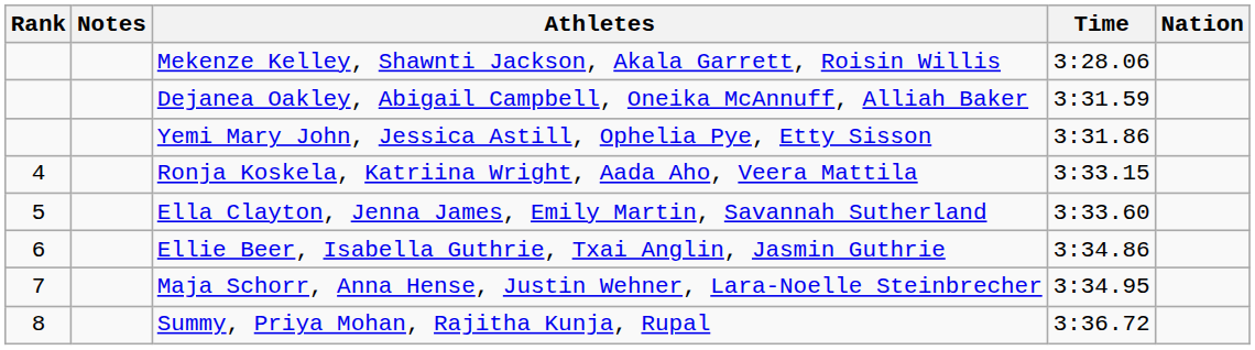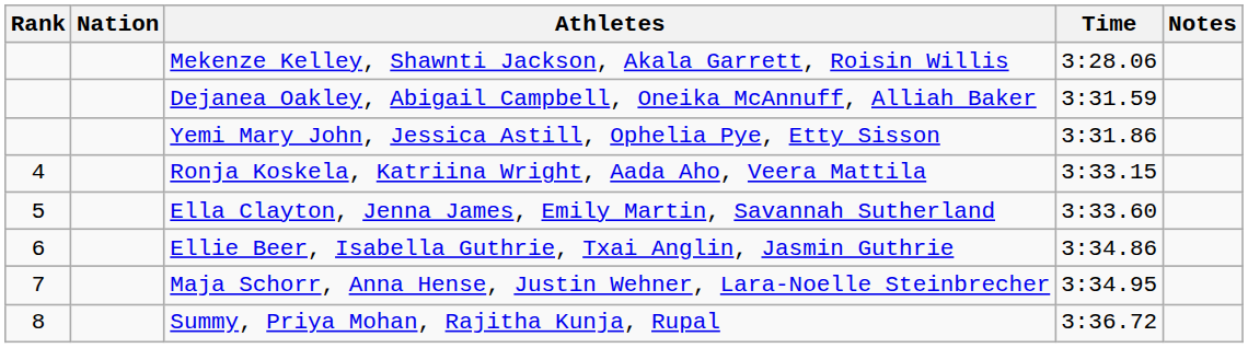 <table class="wikitable sortable" style="text-align:center">
 <tr>
 <th>Rank</th>
-<th>Notes</th>
+<th>Nation</th>
 <th>Athletes</th>
 <th>Time</th>
-<th>Nation</th>
+<th>Notes</th>
 </tr>
 <tr>
 <td></td>
-<td></td>
+<td align=left></td>
 <td align=left><a href='#'>Mekenze Kelley</a>, <a href='#'>Shawnti Jackson</a>, <a href='#'>Akala Garrett</a>, <a href='#'>Roisin Willis</a></td>
 <td>3:28.06</td>
-<td align=left></td>
+<td></td>
 </tr>
 <tr>
 <td></td>
-<td></td>
+<td align=left></td>
 <td align=left><a href='#'>Dejanea Oakley</a>, <a href='#'>Abigail Campbell</a>, <a href='#'>Oneika McAnnuff</a>, <a href='#'>Alliah Baker</a></td>
 <td>3:31.59</td>
-<td align=left></td>
+<td></td>
 </tr>
 <tr>
 <td></td>
-<td></td>
+<td align=left></td>
 <td align=left><a href='#'>Yemi Mary John</a>, <a href='#'>Jessica Astill</a>, <a href='#'>Ophelia Pye</a>, <a href='#'>Etty Sisson</a></td>
 <td>3:31.86</td>
-<td align=left></td>
+<td></td>
 </tr>
 <tr>
 <td>4</td>
-<td></td>
+<td align=left></td>
 <td align=left><a href='#'>Ronja Koskela</a>, <a href='#'>Katriina Wright</a>, <a href='#'>Aada Aho</a>, <a href='#'>Veera Mattila</a></td>
 <td>3:33.15</td>
-<td align=left></td>
+<td></td>
 </tr>
 <tr>
 <td>5</td>
-<td></td>
+<td align=left></td>
 <td align=left><a href='#'>Ella Clayton</a>, <a href='#'>Jenna James</a>, <a href='#'>Emily Martin</a>, <a href='#'>Savannah Sutherland</a></td>
 <td>3:33.60</td>
-<td align=left></td>
+<td></td>
 </tr>
 <tr>
 <td>6</td>
-<td></td>
+<td align=left></td>
 <td align=left><a href='#'>Ellie Beer</a>, <a href='#'>Isabella Guthrie</a>,   <a href='#'>Txai Anglin</a>, <a href='#'>Jasmin Guthrie</a></td>
 <td>3:34.86</td>
-<td align=left></td>
+<td></td>
 </tr>
 <tr>
 <td>7</td>
-<td></td>
+<td align=left></td>
 <td align=left><a href='#'>Maja Schorr</a>, <a href='#'>Anna Hense</a>, <a href='#'>Justin Wehner</a>, <a href='#'>Lara-Noelle Steinbrecher</a></td>
 <td>3:34.95</td>
-<td align=left></td>
+<td></td>
 </tr>
 <tr>
 <td>8</td>
-<td></td>
+<td align=left></td>
 <td align=left><a href='#'>Summy</a>, <a href='#'>Priya Mohan</a>, <a href='#'>Rajitha Kunja</a>, <a href='#'>Rupal</a></td>
 <td>3:36.72</td>
-<td align=left></td>
+<td></td>
 </tr>
 </table>
